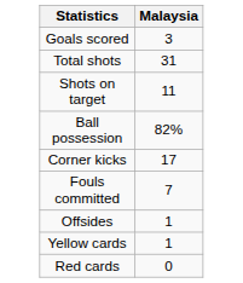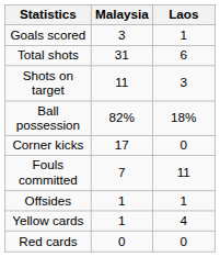 <table class="wikitable" style="text-align:center;margin: auto">
 <tr>
 <th scope=col width=100>Statistics</th>
 <th scope=col width=70>Malaysia</th>
+<th scope=col width=70>Laos</th>
 </tr>
 <tr>
 <td>Goals scored</td>
 <td>3</td>
+<td>1</td>
 </tr>
 <tr>
 <td>Total shots</td>
 <td>31</td>
+<td>6</td>
 </tr>
 <tr>
 <td>Shots on target</td>
 <td>11</td>
+<td>3</td>
 </tr>
 <tr>
 <td>Ball possession</td>
 <td>82%</td>
+<td>18%</td>
 </tr>
 <tr>
 <td>Corner kicks</td>
 <td>17</td>
+<td>0</td>
 </tr>
 <tr>
 <td>Fouls committed</td>
 <td>7</td>
+<td>11</td>
 </tr>
 <tr>
 <td>Offsides</td>
+<td>1</td>
 <td>1</td>
 </tr>
 <tr>
 <td>Yellow cards</td>
 <td>1</td>
+<td>4</td>
 </tr>
 <tr>
 <td>Red cards</td>
 <td>0</td>
+<td>0</td>
 </tr>
 </table>
